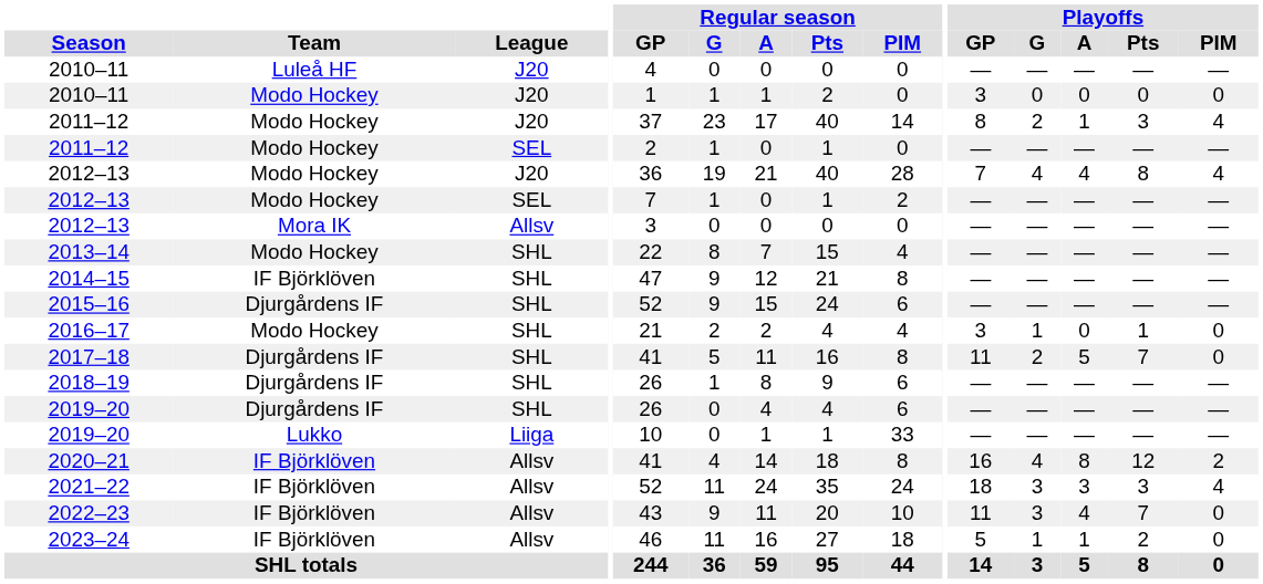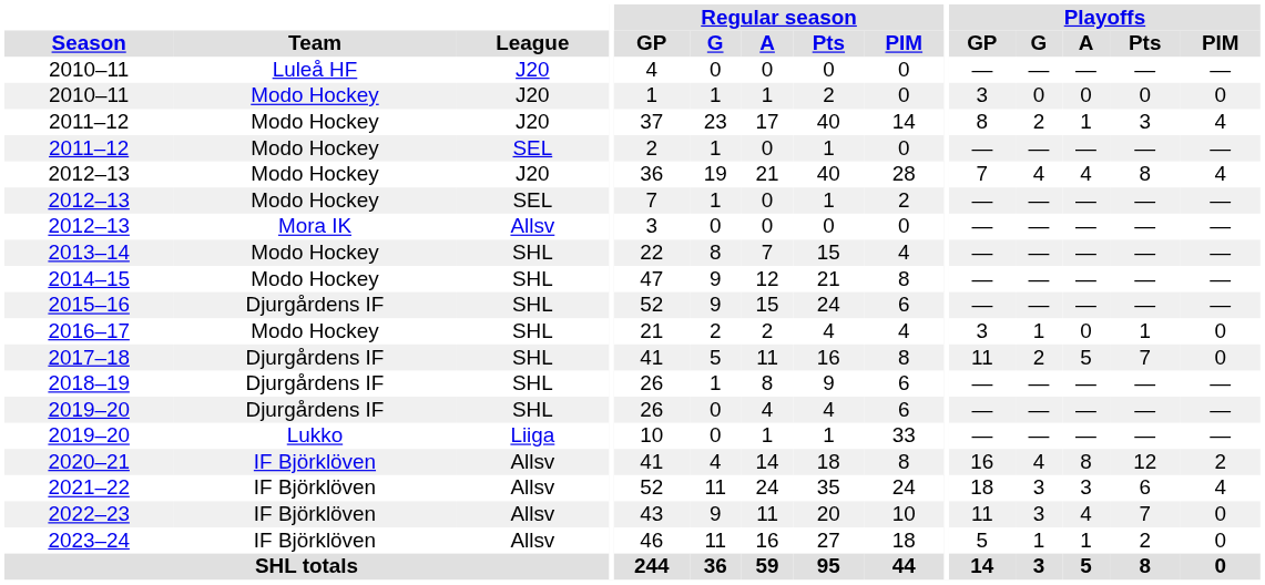 <table border="0" cellpadding="1" cellspacing="0" style="text-align:center; width:60em">
 <tr bgcolor="#e0e0e0">
 <th colspan="3" bgcolor="#ffffff"></th>
 <th rowspan="99" bgcolor="#ffffff"></th>
 <th colspan="5"><a href='#'>Regular season</a></th>
 <th rowspan="99" bgcolor="#ffffff"></th>
 <th colspan="5"><a href='#'>Playoffs</a></th>
 </tr>
 <tr bgcolor="#e0e0e0">
 <th><a href='#'>Season</a></th>
 <th>Team</th>
 <th>League</th>
 <th>GP</th>
 <th><a href='#'>G</a></th>
 <th><a href='#'>A</a></th>
 <th><a href='#'>Pts</a></th>
 <th><a href='#'>PIM</a></th>
 <th>GP</th>
 <th>G</th>
 <th>A</th>
 <th>Pts</th>
 <th>PIM</th>
 </tr>
 <tr>
 <td>2010–11</td>
 <td><a href='#'>Luleå HF</a></td>
 <td><a href='#'>J20</a></td>
 <td>4</td>
 <td>0</td>
 <td>0</td>
 <td>0</td>
 <td>0</td>
 <td>—</td>
 <td>—</td>
 <td>—</td>
 <td>—</td>
 <td>—</td>
 </tr>
 <tr bgcolor="#f0f0f0">
 <td>2010–11</td>
 <td><a href='#'>Modo Hockey</a></td>
 <td>J20</td>
 <td>1</td>
 <td>1</td>
 <td>1</td>
 <td>2</td>
 <td>0</td>
 <td>3</td>
 <td>0</td>
 <td>0</td>
 <td>0</td>
 <td>0</td>
 </tr>
 <tr>
 <td>2011–12</td>
 <td>Modo Hockey</td>
 <td>J20</td>
 <td>37</td>
 <td>23</td>
 <td>17</td>
 <td>40</td>
 <td>14</td>
 <td>8</td>
 <td>2</td>
 <td>1</td>
 <td>3</td>
 <td>4</td>
 </tr>
 <tr bgcolor="#f0f0f0">
 <td><a href='#'>2011–12</a></td>
 <td>Modo Hockey</td>
 <td><a href='#'>SEL</a></td>
 <td>2</td>
 <td>1</td>
 <td>0</td>
 <td>1</td>
 <td>0</td>
 <td>—</td>
 <td>—</td>
 <td>—</td>
 <td>—</td>
 <td>—</td>
 </tr>
 <tr>
 <td>2012–13</td>
 <td>Modo Hockey</td>
 <td>J20</td>
 <td>36</td>
 <td>19</td>
 <td>21</td>
 <td>40</td>
 <td>28</td>
 <td>7</td>
 <td>4</td>
 <td>4</td>
 <td>8</td>
 <td>4</td>
 </tr>
 <tr bgcolor="#f0f0f0">
 <td><a href='#'>2012–13</a></td>
 <td>Modo Hockey</td>
 <td>SEL</td>
 <td>7</td>
 <td>1</td>
 <td>0</td>
 <td>1</td>
 <td>2</td>
 <td>—</td>
 <td>—</td>
 <td>—</td>
 <td>—</td>
 <td>—</td>
 </tr>
 <tr>
 <td><a href='#'>2012–13</a></td>
 <td><a href='#'>Mora IK</a></td>
 <td><a href='#'>Allsv</a></td>
 <td>3</td>
 <td>0</td>
 <td>0</td>
 <td>0</td>
 <td>0</td>
 <td>—</td>
 <td>—</td>
 <td>—</td>
 <td>—</td>
 <td>—</td>
 </tr>
 <tr bgcolor="#f0f0f0">
 <td><a href='#'>2013–14</a></td>
 <td>Modo Hockey</td>
 <td>SHL</td>
 <td>22</td>
 <td>8</td>
 <td>7</td>
 <td>15</td>
 <td>4</td>
 <td>—</td>
 <td>—</td>
 <td>—</td>
 <td>—</td>
 <td>—</td>
 </tr>
 <tr>
 <td><a href='#'>2014–15</a></td>
-<td>IF Björklöven</td>
+<td>Modo Hockey</td>
 <td>SHL</td>
 <td>47</td>
 <td>9</td>
 <td>12</td>
 <td>21</td>
 <td>8</td>
 <td>—</td>
 <td>—</td>
 <td>—</td>
 <td>—</td>
 <td>—</td>
 </tr>
 <tr bgcolor="#f0f0f0">
 <td><a href='#'>2015–16</a></td>
 <td>Djurgårdens IF</td>
 <td>SHL</td>
 <td>52</td>
 <td>9</td>
 <td>15</td>
 <td>24</td>
 <td>6</td>
 <td>—</td>
 <td>—</td>
 <td>—</td>
 <td>—</td>
 <td>—</td>
 </tr>
 <tr>
 <td><a href='#'>2016–17</a></td>
 <td>Modo Hockey</td>
 <td>SHL</td>
 <td>21</td>
 <td>2</td>
 <td>2</td>
 <td>4</td>
 <td>4</td>
 <td>3</td>
 <td>1</td>
 <td>0</td>
 <td>1</td>
 <td>0</td>
 </tr>
 <tr bgcolor="#f0f0f0">
 <td><a href='#'>2017–18</a></td>
 <td>Djurgårdens IF</td>
 <td>SHL</td>
 <td>41</td>
 <td>5</td>
 <td>11</td>
 <td>16</td>
 <td>8</td>
 <td>11</td>
 <td>2</td>
 <td>5</td>
 <td>7</td>
 <td>0</td>
 </tr>
 <tr>
 <td><a href='#'>2018–19</a></td>
 <td>Djurgårdens IF</td>
 <td>SHL</td>
 <td>26</td>
 <td>1</td>
 <td>8</td>
 <td>9</td>
 <td>6</td>
 <td>—</td>
 <td>—</td>
 <td>—</td>
 <td>—</td>
 <td>—</td>
 </tr>
 <tr bgcolor="#f0f0f0">
 <td><a href='#'>2019–20</a></td>
 <td>Djurgårdens IF</td>
 <td>SHL</td>
 <td>26</td>
 <td>0</td>
 <td>4</td>
 <td>4</td>
 <td>6</td>
 <td>—</td>
 <td>—</td>
 <td>—</td>
 <td>—</td>
 <td>—</td>
 </tr>
 <tr>
 <td><a href='#'>2019–20</a></td>
 <td><a href='#'>Lukko</a></td>
 <td><a href='#'>Liiga</a></td>
 <td>10</td>
 <td>0</td>
 <td>1</td>
 <td>1</td>
 <td>33</td>
 <td>—</td>
 <td>—</td>
 <td>—</td>
 <td>—</td>
 <td>—</td>
 </tr>
 <tr bgcolor="#f0f0f0">
 <td><a href='#'>2020–21</a></td>
 <td><a href='#'>IF Björklöven</a></td>
 <td>Allsv</td>
 <td>41</td>
 <td>4</td>
 <td>14</td>
 <td>18</td>
 <td>8</td>
 <td>16</td>
 <td>4</td>
 <td>8</td>
 <td>12</td>
 <td>2</td>
 </tr>
 <tr>
 <td><a href='#'>2021–22</a></td>
 <td>IF Björklöven</td>
 <td>Allsv</td>
 <td>52</td>
 <td>11</td>
 <td>24</td>
 <td>35</td>
 <td>24</td>
 <td>18</td>
 <td>3</td>
 <td>3</td>
-<td>3</td>
+<td>6</td>
 <td>4</td>
 </tr>
 <tr bgcolor="#f0f0f0">
 <td><a href='#'>2022–23</a></td>
 <td>IF Björklöven</td>
 <td>Allsv</td>
 <td>43</td>
 <td>9</td>
 <td>11</td>
 <td>20</td>
 <td>10</td>
 <td>11</td>
 <td>3</td>
 <td>4</td>
 <td>7</td>
 <td>0</td>
 </tr>
 <tr>
 <td><a href='#'>2023–24</a></td>
 <td>IF Björklöven</td>
 <td>Allsv</td>
 <td>46</td>
 <td>11</td>
 <td>16</td>
 <td>27</td>
 <td>18</td>
 <td>5</td>
 <td>1</td>
 <td>1</td>
 <td>2</td>
 <td>0</td>
 </tr>
 <tr bgcolor="#e0e0e0">
 <th colspan="3">SHL totals</th>
 <th>244</th>
 <th>36</th>
 <th>59</th>
 <th>95</th>
 <th>44</th>
 <th>14</th>
 <th>3</th>
 <th>5</th>
 <th>8</th>
 <th>0</th>
 </tr>
 </table>
